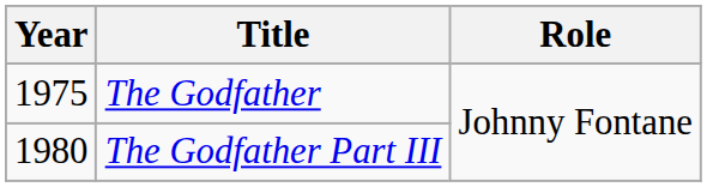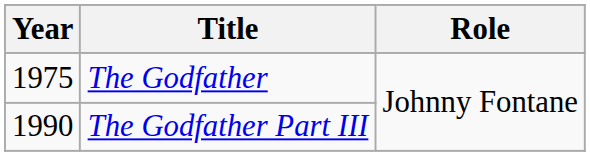 <table class="wikitable">
 <tr>
 <th>Year</th>
 <th>Title</th>
 <th>Role</th>
 </tr>
 <tr>
 <td>1975</td>
 <td><em><a href='#'>The Godfather</a></em></td>
 <td rowspan= "2">Johnny Fontane<br></td>
 </tr>
 <tr>
-<td>1980</td>
+<td>1990</td>
 <td><em><a href='#'>The Godfather Part III</a></em></td>
 </tr>
 </table>
